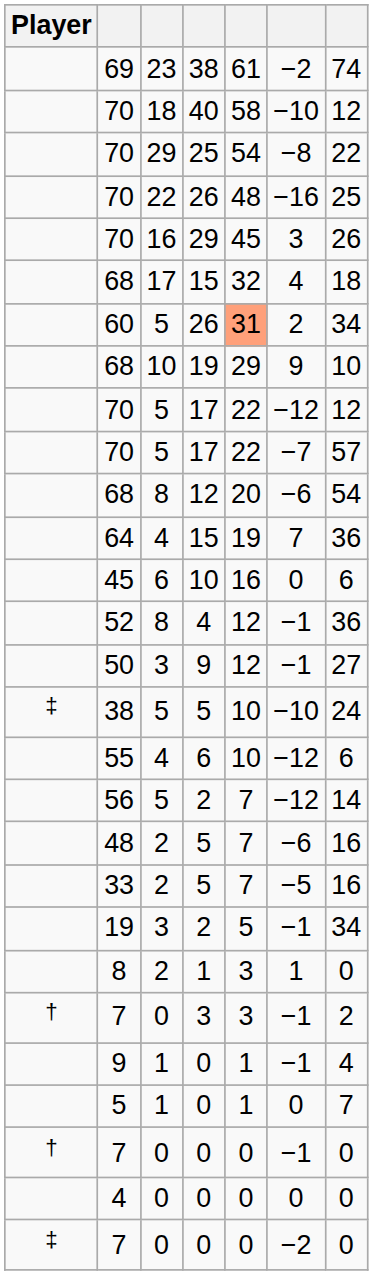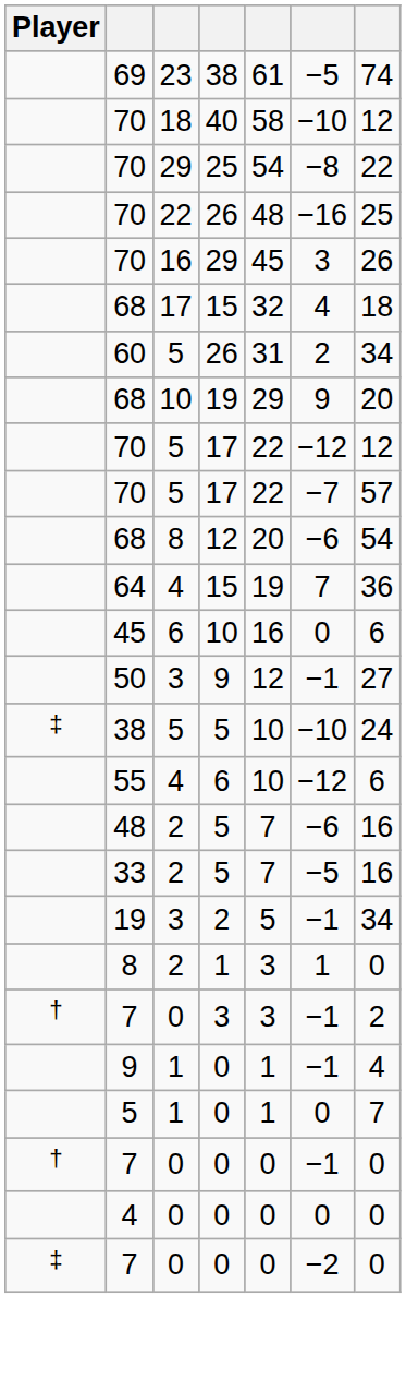 <table class="wikitable sortable" style="text-align:center;">
 <tr>
 <th>Player</th>
 <th></th>
 <th></th>
 <th></th>
 <th></th>
 <th data-sort-type="number"></th>
 <th></th>
 </tr>
 <tr>
 <td></td>
 <td>69</td>
 <td>23</td>
 <td>38</td>
 <td>61</td>
-<td>−2</td>
+<td>−5</td>
 <td>74</td>
 </tr>
 <tr>
 <td></td>
 <td>70</td>
 <td>18</td>
 <td>40</td>
 <td>58</td>
 <td>−10</td>
 <td>12</td>
 </tr>
 <tr>
 <td></td>
 <td>70</td>
 <td>29</td>
 <td>25</td>
 <td>54</td>
 <td>−8</td>
 <td>22</td>
 </tr>
 <tr>
 <td></td>
 <td>70</td>
 <td>22</td>
 <td>26</td>
 <td>48</td>
 <td>−16</td>
 <td>25</td>
 </tr>
 <tr>
 <td></td>
 <td>70</td>
 <td>16</td>
 <td>29</td>
 <td>45</td>
 <td>3</td>
 <td>26</td>
 </tr>
 <tr>
 <td></td>
 <td>68</td>
 <td>17</td>
 <td>15</td>
 <td>32</td>
 <td>4</td>
 <td>18</td>
 </tr>
 <tr>
 <td></td>
 <td>60</td>
 <td>5</td>
 <td>26</td>
-<td style="background: lightsalmon;">31</td>
+<td>31</td>
 <td>2</td>
 <td>34</td>
 </tr>
 <tr>
 <td></td>
 <td>68</td>
 <td>10</td>
 <td>19</td>
 <td>29</td>
 <td>9</td>
-<td>10</td>
+<td>20</td>
 </tr>
 <tr>
 <td></td>
 <td>70</td>
 <td>5</td>
 <td>17</td>
 <td>22</td>
 <td>−12</td>
 <td>12</td>
 </tr>
 <tr>
 <td></td>
 <td>70</td>
 <td>5</td>
 <td>17</td>
 <td>22</td>
 <td>−7</td>
 <td>57</td>
 </tr>
 <tr>
 <td></td>
 <td>68</td>
 <td>8</td>
 <td>12</td>
 <td>20</td>
 <td>−6</td>
 <td>54</td>
 </tr>
 <tr>
 <td></td>
 <td>64</td>
 <td>4</td>
 <td>15</td>
 <td>19</td>
 <td>7</td>
 <td>36</td>
 </tr>
 <tr>
 <td></td>
 <td>45</td>
 <td>6</td>
 <td>10</td>
 <td>16</td>
 <td>0</td>
 <td>6</td>
 </tr>
 <tr>
 <td></td>
-<td>52</td>
-<td>8</td>
-<td>4</td>
-<td>12</td>
-<td>−1</td>
-<td>36</td>
-</tr>
-<tr>
-<td></td>
 <td>50</td>
 <td>3</td>
 <td>9</td>
 <td>12</td>
 <td>−1</td>
 <td>27</td>
 </tr>
 <tr>
 <td><sup>‡</sup></td>
 <td>38</td>
 <td>5</td>
 <td>5</td>
 <td>10</td>
 <td>−10</td>
 <td>24</td>
 </tr>
 <tr>
 <td></td>
 <td>55</td>
 <td>4</td>
 <td>6</td>
 <td>10</td>
 <td>−12</td>
 <td>6</td>
-</tr>
-<tr>
-<td></td>
-<td>56</td>
-<td>5</td>
-<td>2</td>
-<td>7</td>
-<td>−12</td>
-<td>14</td>
 </tr>
 <tr>
 <td></td>
 <td>48</td>
 <td>2</td>
 <td>5</td>
 <td>7</td>
 <td>−6</td>
 <td>16</td>
 </tr>
 <tr>
 <td></td>
 <td>33</td>
 <td>2</td>
 <td>5</td>
 <td>7</td>
 <td>−5</td>
 <td>16</td>
 </tr>
 <tr>
 <td></td>
 <td>19</td>
 <td>3</td>
 <td>2</td>
 <td>5</td>
 <td>−1</td>
 <td>34</td>
 </tr>
 <tr>
 <td></td>
 <td>8</td>
 <td>2</td>
 <td>1</td>
 <td>3</td>
 <td>1</td>
 <td>0</td>
 </tr>
 <tr>
 <td><sup>†</sup></td>
 <td>7</td>
 <td>0</td>
 <td>3</td>
 <td>3</td>
 <td>−1</td>
 <td>2</td>
 </tr>
 <tr>
 <td></td>
 <td>9</td>
 <td>1</td>
 <td>0</td>
 <td>1</td>
 <td>−1</td>
 <td>4</td>
 </tr>
 <tr>
 <td></td>
 <td>5</td>
 <td>1</td>
 <td>0</td>
 <td>1</td>
 <td>0</td>
 <td>7</td>
 </tr>
 <tr>
 <td><sup>†</sup></td>
 <td>7</td>
 <td>0</td>
 <td>0</td>
 <td>0</td>
 <td>−1</td>
 <td>0</td>
 </tr>
 <tr>
 <td></td>
 <td>4</td>
 <td>0</td>
 <td>0</td>
 <td>0</td>
 <td>0</td>
 <td>0</td>
 </tr>
 <tr>
 <td><sup>‡</sup></td>
 <td>7</td>
 <td>0</td>
 <td>0</td>
 <td>0</td>
 <td>−2</td>
 <td>0</td>
 </tr>
 </table>
